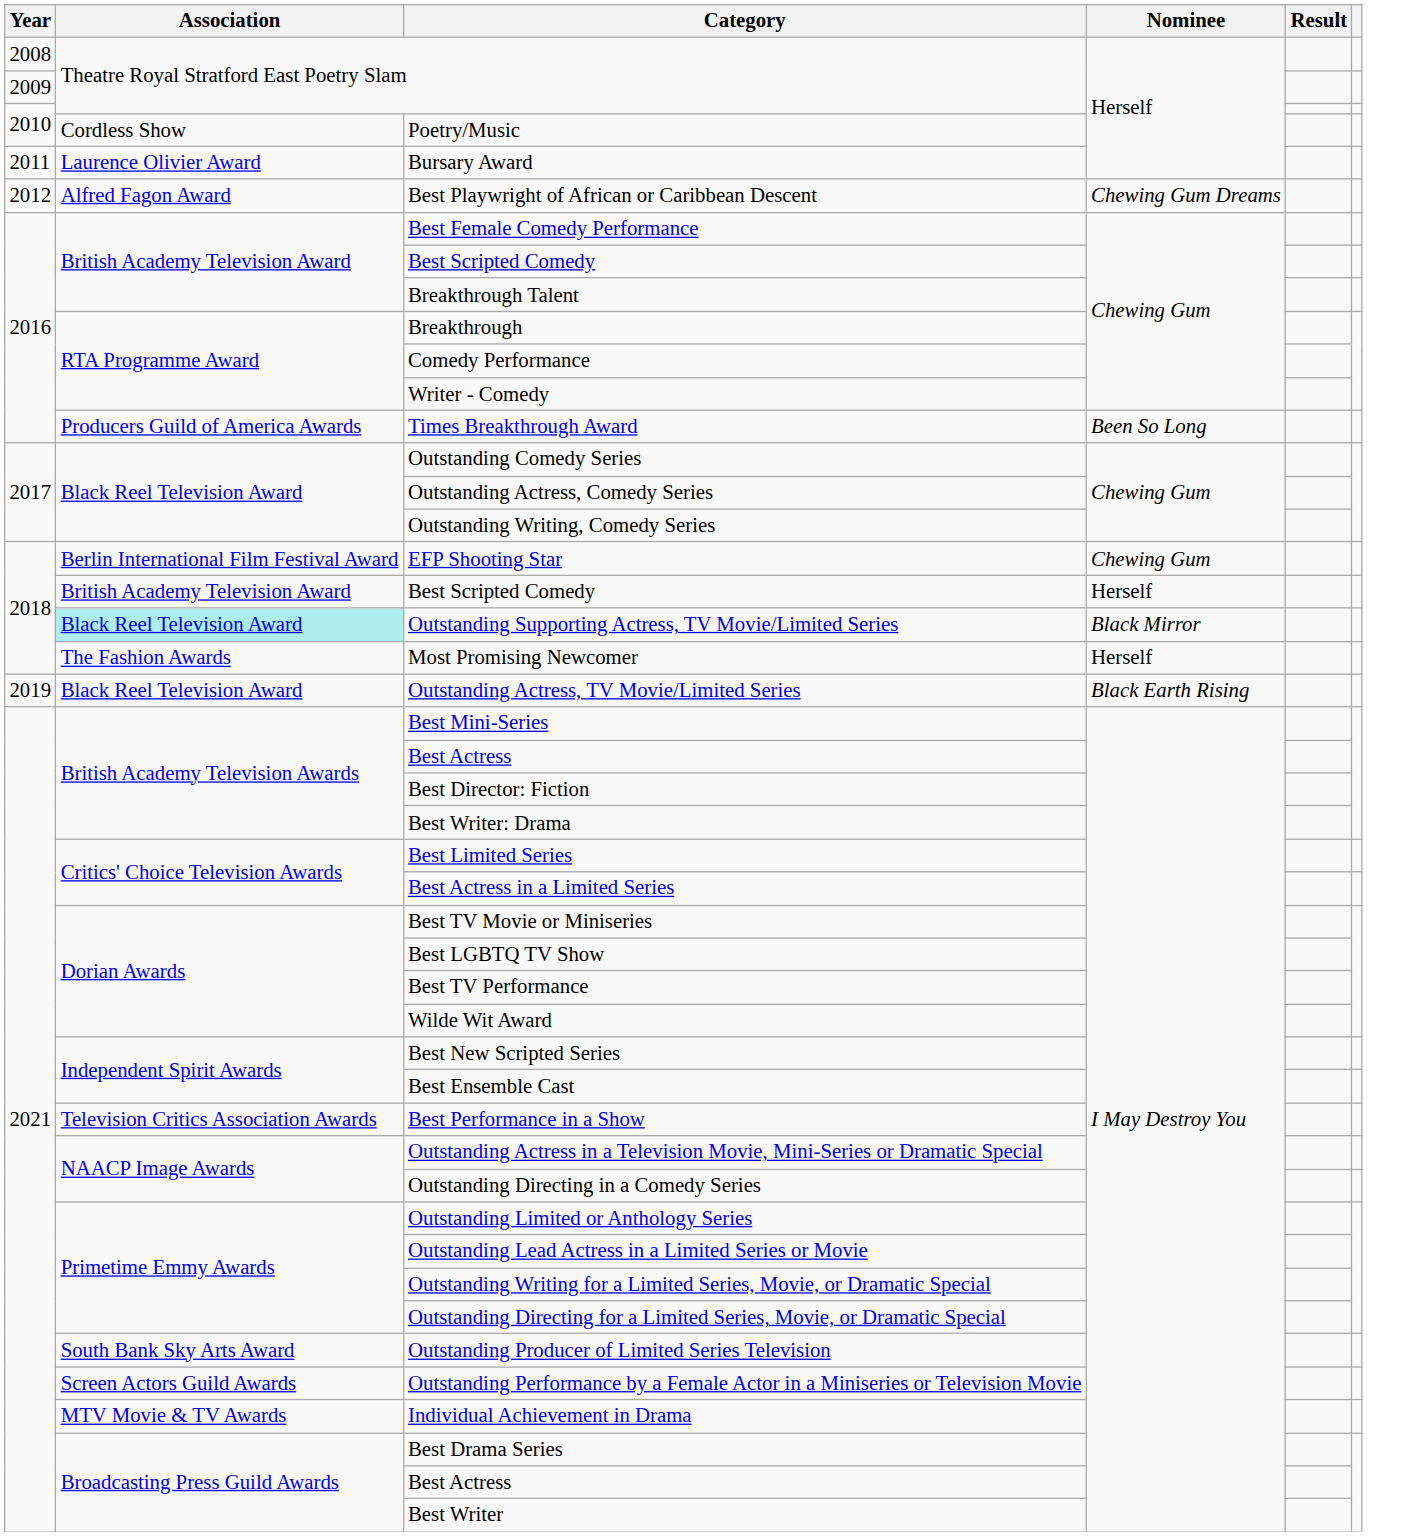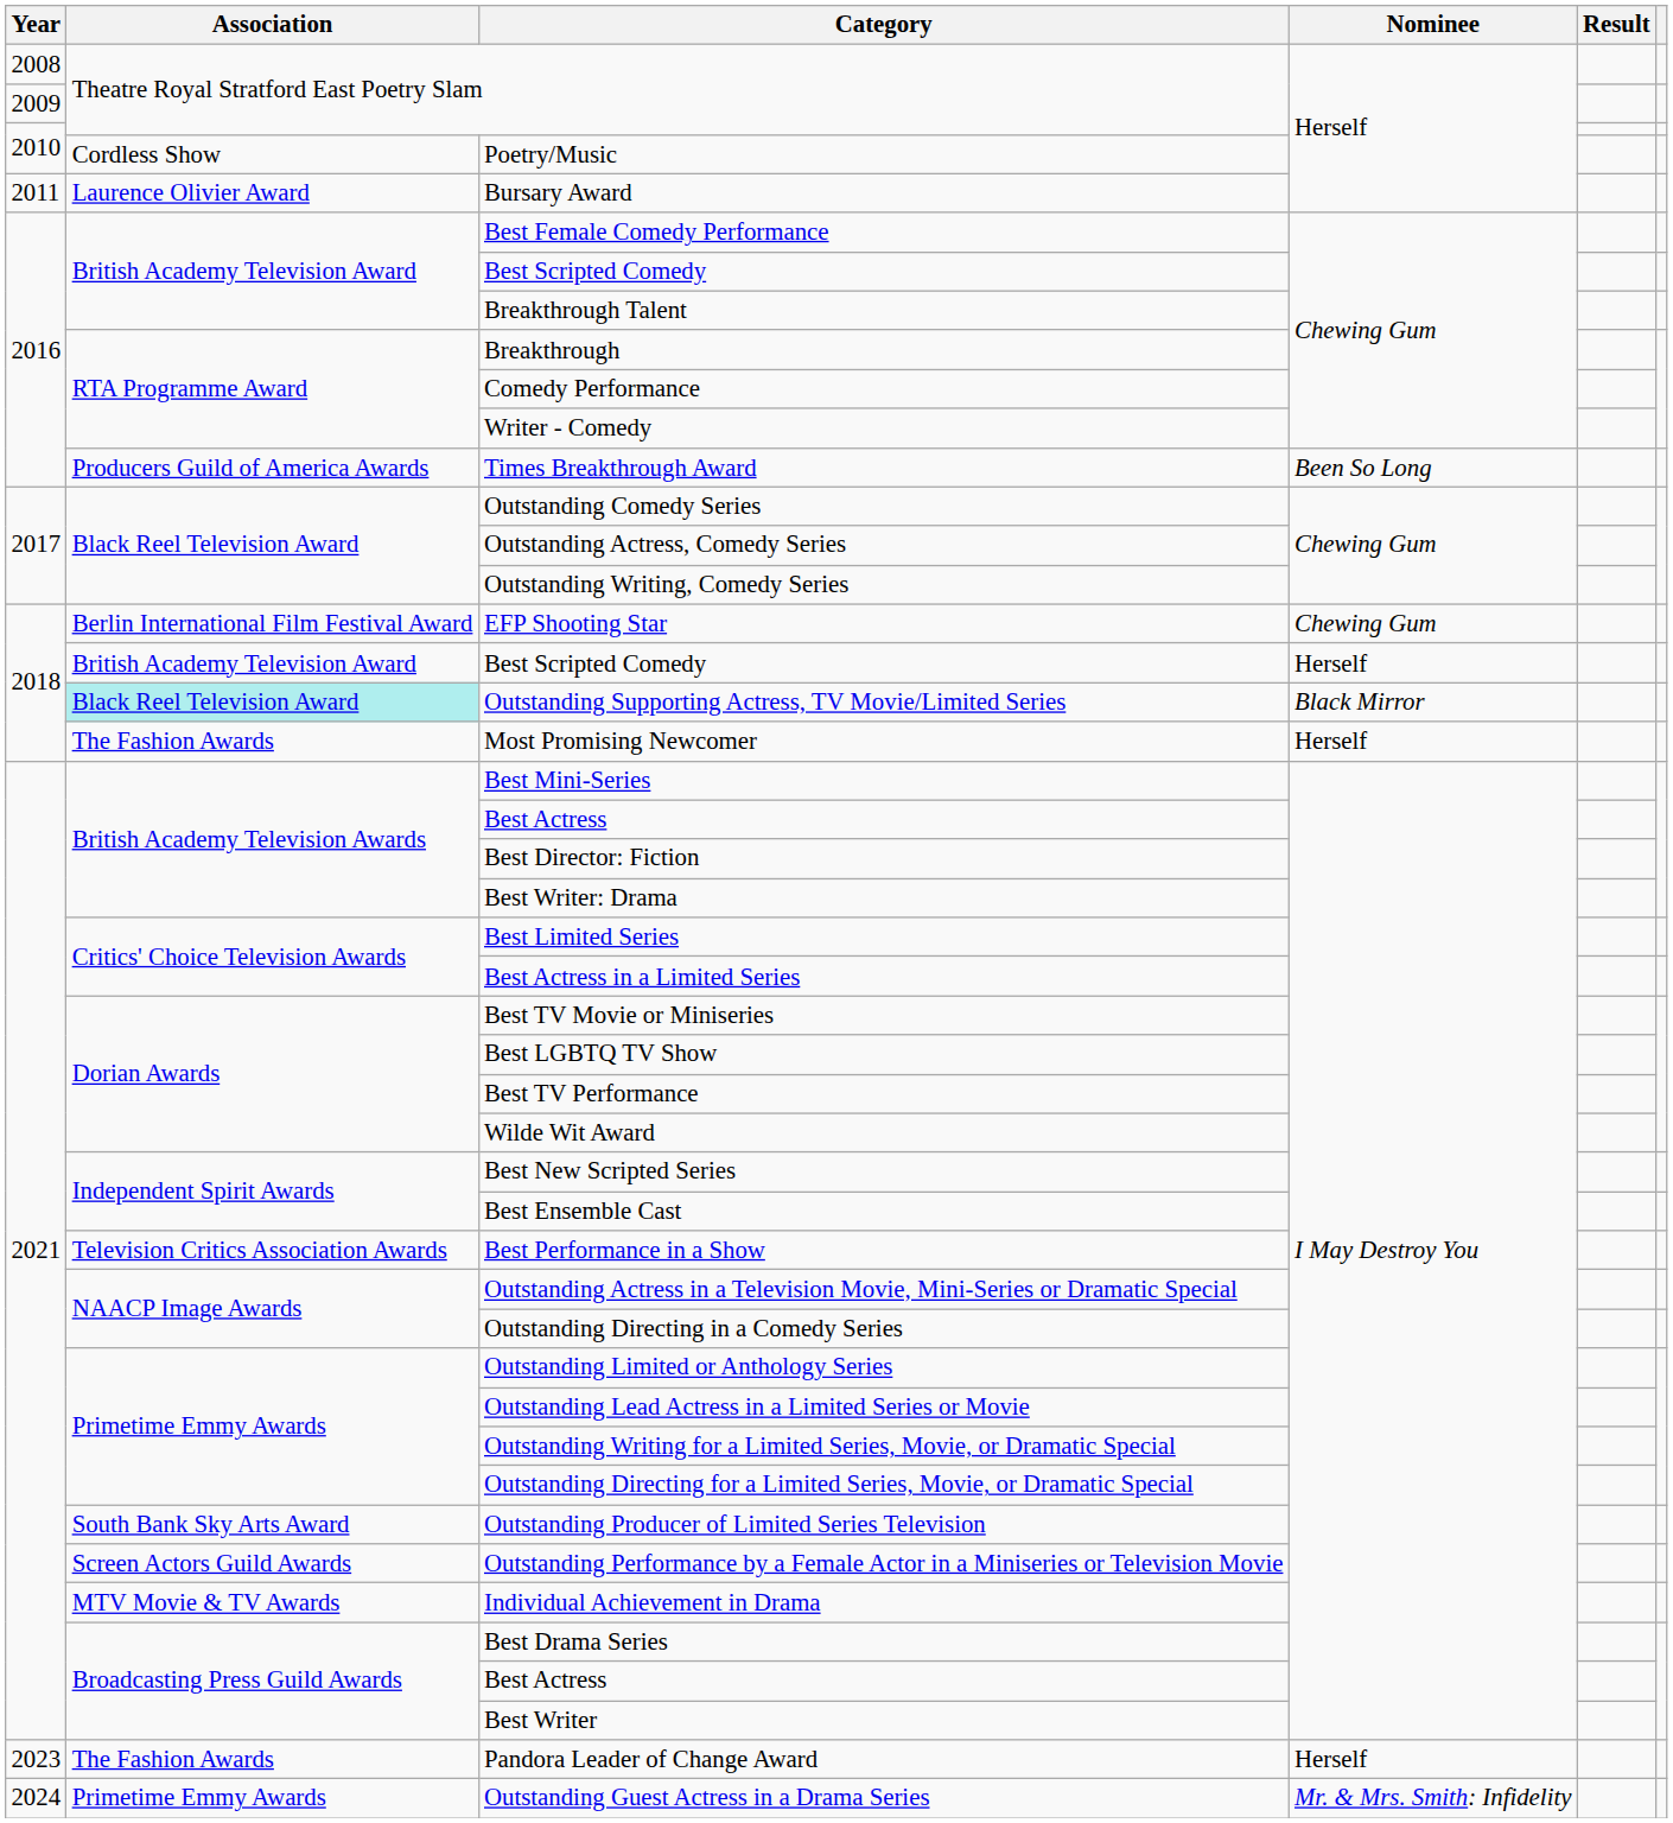 <table class="wikitable sortable">
 <tr>
 <th>Year</th>
 <th>Association</th>
 <th>Category</th>
 <th>Nominee</th>
 <th>Result</th>
 <th class="unsortable"></th>
 </tr>
 <tr>
 <td>2008</td>
 <td colspan="2" rowspan="3">Theatre Royal Stratford East Poetry Slam</td>
 <td rowspan="5">Herself</td>
 <td></td>
 <td></td>
 </tr>
 <tr>
 <td>2009</td>
 <td></td>
 <td></td>
 </tr>
 <tr>
 <td rowspan="2">2010</td>
 <td></td>
 <td></td>
 </tr>
 <tr>
 <td>Cordless Show</td>
 <td>Poetry/Music</td>
 <td></td>
 <td></td>
 </tr>
 <tr>
 <td>2011</td>
 <td><a href='#'>Laurence Olivier Award</a></td>
 <td>Bursary Award</td>
-<td></td>
-<td></td>
-</tr>
-<tr>
-<td>2012</td>
-<td><a href='#'>Alfred Fagon Award</a></td>
-<td>Best Playwright of African or Caribbean Descent</td>
-<td><em>Chewing Gum Dreams</em></td>
 <td></td>
 <td></td>
 </tr>
 <tr>
 <td rowspan="7">2016</td>
 <td rowspan="3"><a href='#'>British Academy Television Award</a></td>
 <td><a href='#'>Best Female Comedy Performance</a></td>
 <td rowspan="6"><em>Chewing Gum</em></td>
 <td></td>
 <td></td>
 </tr>
 <tr>
 <td><a href='#'>Best Scripted Comedy</a></td>
 <td></td>
 <td></td>
 </tr>
 <tr>
 <td>Breakthrough Talent</td>
 <td></td>
 <td></td>
 </tr>
 <tr>
 <td rowspan="3"><a href='#'>RTA Programme Award</a></td>
 <td>Breakthrough</td>
 <td></td>
 <td rowspan="3"></td>
 </tr>
 <tr>
 <td>Comedy Performance</td>
 <td></td>
 </tr>
 <tr>
 <td>Writer - Comedy</td>
 <td></td>
 </tr>
 <tr>
 <td><a href='#'>Producers Guild of America Awards</a></td>
 <td><a href='#'>Times Breakthrough Award</a></td>
 <td><em>Been So Long</em></td>
 <td></td>
 <td></td>
 </tr>
 <tr>
 <td rowspan="3">2017</td>
 <td rowspan="3"><a href='#'>Black Reel Television Award</a></td>
 <td>Outstanding Comedy Series</td>
 <td rowspan="3"><em>Chewing Gum</em></td>
 <td></td>
 <td rowspan="3"></td>
 </tr>
 <tr>
 <td>Outstanding Actress, Comedy Series</td>
 <td></td>
 </tr>
 <tr>
 <td>Outstanding Writing, Comedy Series</td>
 <td></td>
 </tr>
 <tr>
 <td rowspan="4">2018</td>
 <td><a href='#'>Berlin International Film Festival Award</a></td>
 <td><a href='#'>EFP Shooting Star</a></td>
 <td><em>Chewing Gum</em></td>
 <td></td>
 <td></td>
 </tr>
 <tr>
 <td><a href='#'>British Academy Television Award</a></td>
 <td>Best Scripted Comedy</td>
 <td>Herself</td>
 <td></td>
 <td></td>
 </tr>
 <tr>
 <td style="background: paleturquoise;"><a href='#'>Black Reel Television Award</a></td>
 <td><a href='#'>Outstanding Supporting Actress, TV Movie/Limited Series</a></td>
 <td><em>Black Mirror</em></td>
 <td></td>
 <td></td>
 </tr>
 <tr>
 <td><a href='#'>The Fashion Awards</a></td>
 <td>Most Promising Newcomer</td>
 <td>Herself</td>
-<td></td>
-<td></td>
-</tr>
-<tr>
-<td>2019</td>
-<td><a href='#'>Black Reel Television Award</a></td>
-<td><a href='#'>Outstanding Actress, TV Movie/Limited Series</a></td>
-<td><em>Black Earth Rising</em></td>
 <td></td>
 <td></td>
 </tr>
 <tr>
 <td rowspan="25">2021</td>
 <td rowspan="4"><a href='#'>British Academy Television Awards</a></td>
 <td><a href='#'>Best Mini-Series</a></td>
 <td rowspan="25"><em>I May Destroy You</em></td>
 <td></td>
 <td rowspan="4"></td>
 </tr>
 <tr>
 <td><a href='#'>Best Actress</a></td>
 <td></td>
 </tr>
 <tr>
 <td>Best Director: Fiction</td>
 <td></td>
 </tr>
 <tr>
 <td>Best Writer: Drama</td>
 <td></td>
 </tr>
 <tr>
 <td rowspan="2"><a href='#'>Critics' Choice Television Awards</a></td>
 <td><a href='#'>Best Limited Series</a></td>
 <td></td>
 <td></td>
 </tr>
 <tr>
 <td><a href='#'>Best Actress in a Limited Series</a></td>
 <td></td>
 <td></td>
 </tr>
 <tr>
 <td rowspan="4"><a href='#'>Dorian Awards</a></td>
 <td>Best TV Movie or Miniseries</td>
 <td></td>
 <td rowspan="4"></td>
 </tr>
 <tr>
 <td>Best LGBTQ TV Show</td>
 <td></td>
 </tr>
 <tr>
 <td>Best TV Performance</td>
 <td></td>
 </tr>
 <tr>
 <td>Wilde Wit Award</td>
 <td></td>
 </tr>
 <tr>
 <td rowspan="2"><a href='#'>Independent Spirit Awards</a></td>
 <td>Best New Scripted Series</td>
 <td></td>
 <td></td>
 </tr>
 <tr>
 <td>Best Ensemble Cast</td>
 <td></td>
 <td></td>
 </tr>
 <tr>
 <td><a href='#'>Television Critics Association Awards</a></td>
 <td><a href='#'>Best Performance in a Show</a></td>
 <td></td>
 <td></td>
 </tr>
 <tr>
 <td rowspan="2"><a href='#'>NAACP Image Awards</a></td>
 <td><a href='#'>Outstanding Actress in a Television Movie, Mini-Series or Dramatic Special</a></td>
 <td></td>
 <td></td>
 </tr>
 <tr>
 <td>Outstanding Directing in a Comedy Series</td>
 <td></td>
 <td></td>
 </tr>
 <tr>
 <td rowspan="4"><a href='#'>Primetime Emmy Awards</a></td>
 <td><a href='#'>Outstanding Limited or Anthology Series</a></td>
 <td></td>
 <td rowspan="4"></td>
 </tr>
 <tr>
 <td><a href='#'>Outstanding Lead Actress in a Limited Series or Movie</a></td>
 <td></td>
 </tr>
 <tr>
 <td><a href='#'>Outstanding Writing for a Limited Series, Movie, or Dramatic Special</a></td>
 <td></td>
 </tr>
 <tr>
 <td><a href='#'>Outstanding Directing for a Limited Series, Movie, or Dramatic Special</a></td>
 <td></td>
 </tr>
 <tr>
 <td><a href='#'>South Bank Sky Arts Award</a></td>
 <td><a href='#'>Outstanding Producer of Limited Series Television</a></td>
 <td></td>
 <td></td>
 </tr>
 <tr>
 <td><a href='#'>Screen Actors Guild Awards</a></td>
 <td><a href='#'>Outstanding Performance by a Female Actor in a Miniseries or Television Movie</a></td>
 <td></td>
 <td></td>
 </tr>
 <tr>
 <td><a href='#'>MTV Movie & TV Awards</a></td>
 <td><a href='#'>Individual Achievement in Drama</a></td>
 <td></td>
 <td></td>
 </tr>
 <tr>
 <td rowspan="3"><a href='#'>Broadcasting Press Guild Awards</a></td>
 <td>Best Drama Series</td>
 <td></td>
 <td rowspan="3"></td>
 </tr>
 <tr>
 <td>Best Actress</td>
 <td></td>
 </tr>
 <tr>
 <td>Best Writer</td>
 <td></td>
 </tr>
+<tr>
+<td>2023</td>
+<td><a href='#'>The Fashion Awards</a></td>
+<td>Pandora Leader of Change Award</td>
+<td>Herself</td>
+<td></td>
+<td></td>
+</tr>
+<tr>
+<td>2024</td>
+<td><a href='#'>Primetime Emmy Awards</a></td>
+<td><a href='#'>Outstanding Guest Actress in a Drama Series</a></td>
+<td><em><a href='#'>Mr. & Mrs. Smith</a>: Infidelity</em></td>
+<td></td>
+<td></td>
+</tr>
 </table>
